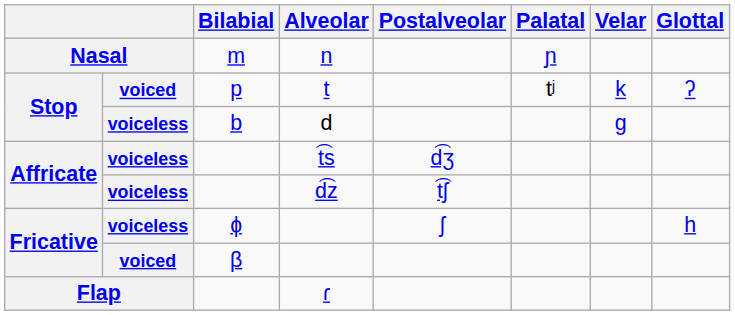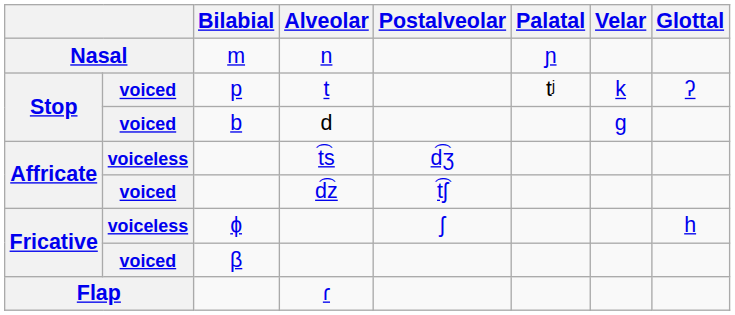 <table class="wikitable" style="text-align:center">
 <tr>
 <th colspan="2"></th>
 <th><a href='#'>Bilabial</a></th>
 <th><a href='#'>Alveolar</a></th>
 <th><a href='#'>Postalveolar</a></th>
 <th><a href='#'>Palatal</a></th>
 <th><a href='#'>Velar</a></th>
 <th><a href='#'>Glottal</a></th>
 </tr>
 <tr>
 <th colspan="2"><a href='#'>Nasal</a></th>
 <td><a href='#'>m</a></td>
 <td><a href='#'>n</a></td>
 <td></td>
 <td><a href='#'>ɲ</a></td>
 <td></td>
 <td></td>
 </tr>
 <tr>
 <th rowspan="2"><a href='#'>Stop</a></th>
 <th><a href='#'><small>voiced</small></a></th>
 <td><a href='#'>p</a></td>
 <td><a href='#'>t</a></td>
 <td></td>
 <td>tʲ</td>
 <td><a href='#'>k</a></td>
 <td><a href='#'>ʔ</a></td>
 </tr>
 <tr>
-<th><small><a href='#'>voiceless</a></small></th>
+<th><a href='#'><small>voiced</small></a></th>
 <td><a href='#'>b</a></td>
 <td>d</td>
 <td></td>
 <td></td>
 <td><a href='#'>g</a></td>
 <td></td>
 </tr>
 <tr>
 <th rowspan="2"><a href='#'>Affricate</a></th>
 <th><small><a href='#'>voiceless</a></small></th>
 <td></td>
 <td><a href='#'>t͡s</a></td>
 <td><a href='#'>d͡ʒ</a></td>
 <td></td>
 <td></td>
 <td></td>
 </tr>
 <tr>
-<th><small><a href='#'>voiceless</a></small></th>
+<th><a href='#'><small>voiced</small></a></th>
 <td></td>
 <td><a href='#'>d͡z</a></td>
 <td><a href='#'>t͡ʃ</a></td>
 <td></td>
 <td></td>
 <td></td>
 </tr>
 <tr>
 <th rowspan="2"><a href='#'>Fricative</a></th>
 <th><small><a href='#'>voiceless</a></small></th>
 <td><a href='#'>ɸ</a></td>
 <td></td>
 <td><a href='#'>ʃ</a></td>
 <td></td>
 <td></td>
 <td><a href='#'>h</a></td>
 </tr>
 <tr>
 <th><a href='#'><small>voiced</small></a></th>
 <td><a href='#'>β</a></td>
 <td></td>
 <td></td>
 <td></td>
 <td></td>
 <td></td>
 </tr>
 <tr>
 <th colspan="2"><a href='#'>Flap</a></th>
 <td></td>
 <td><a href='#'>ɾ</a></td>
 <td></td>
 <td></td>
 <td></td>
 <td></td>
 </tr>
 </table>
